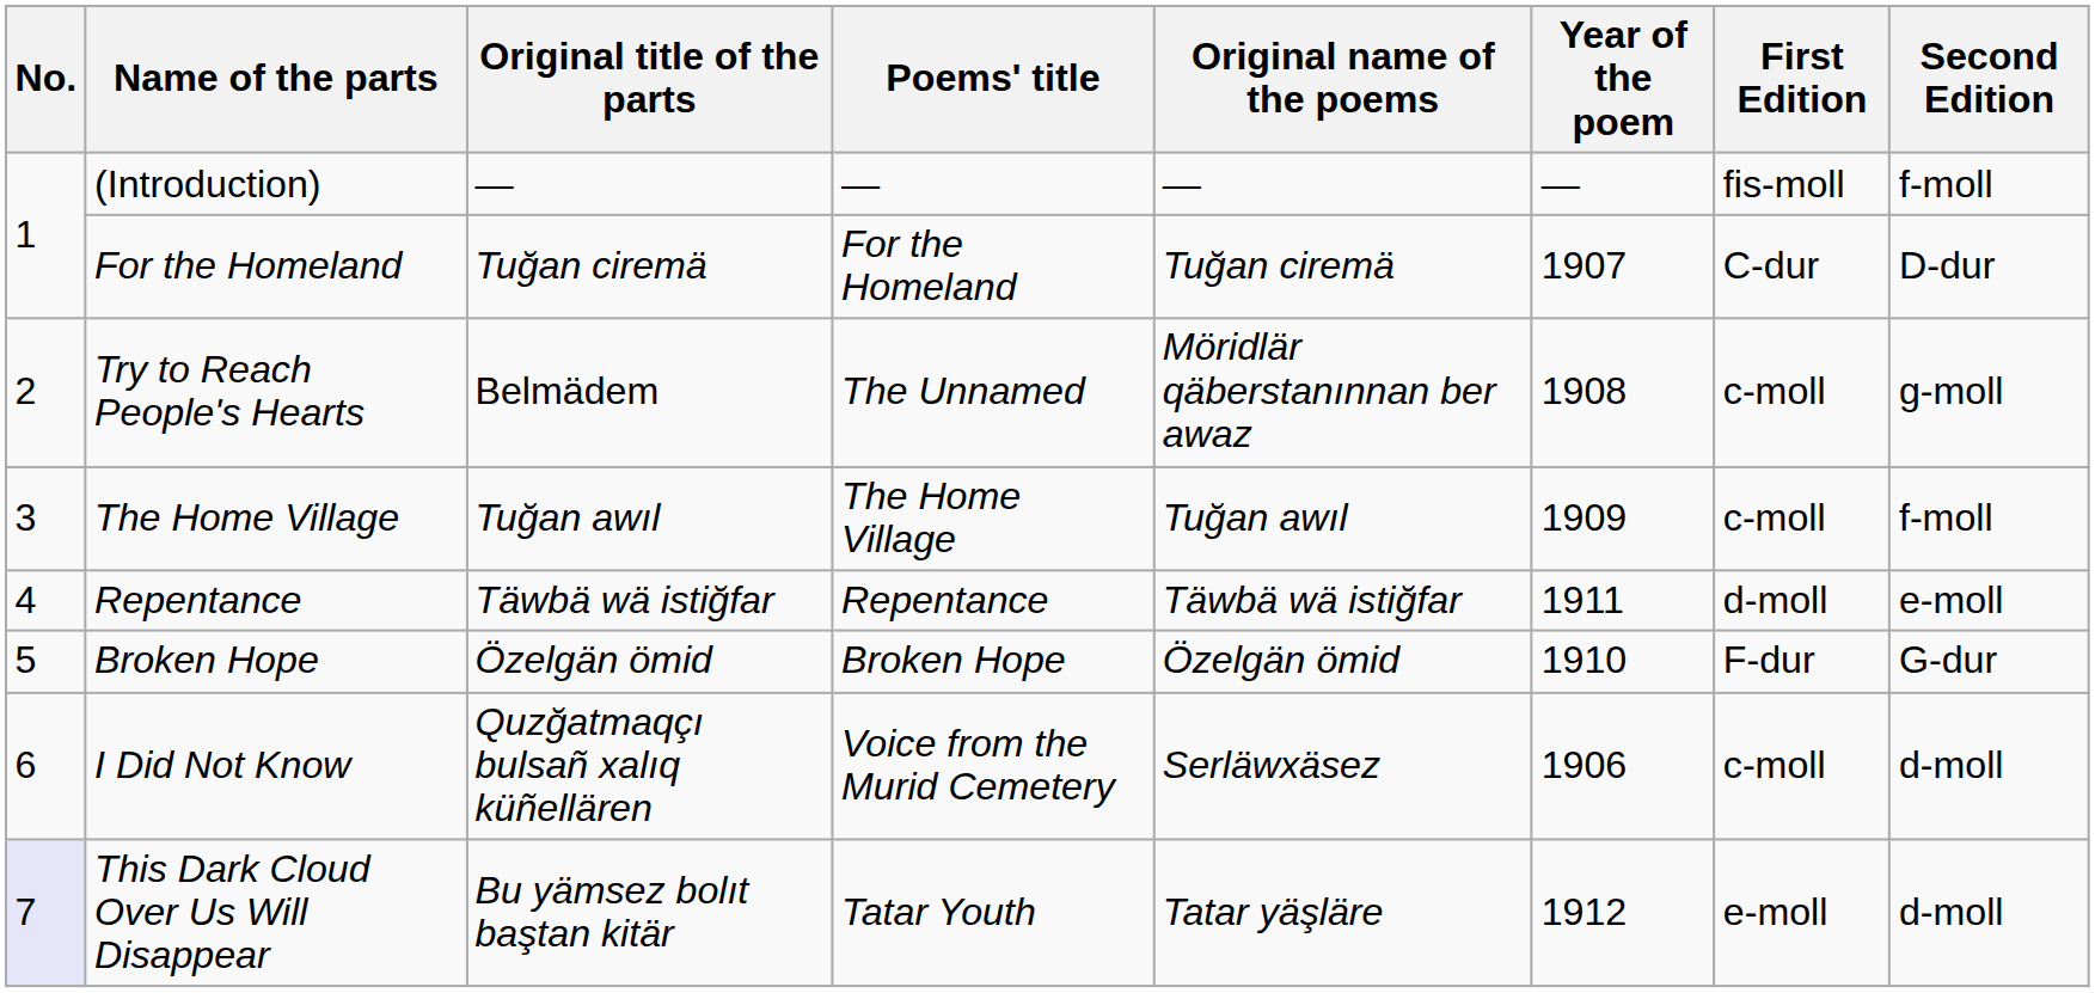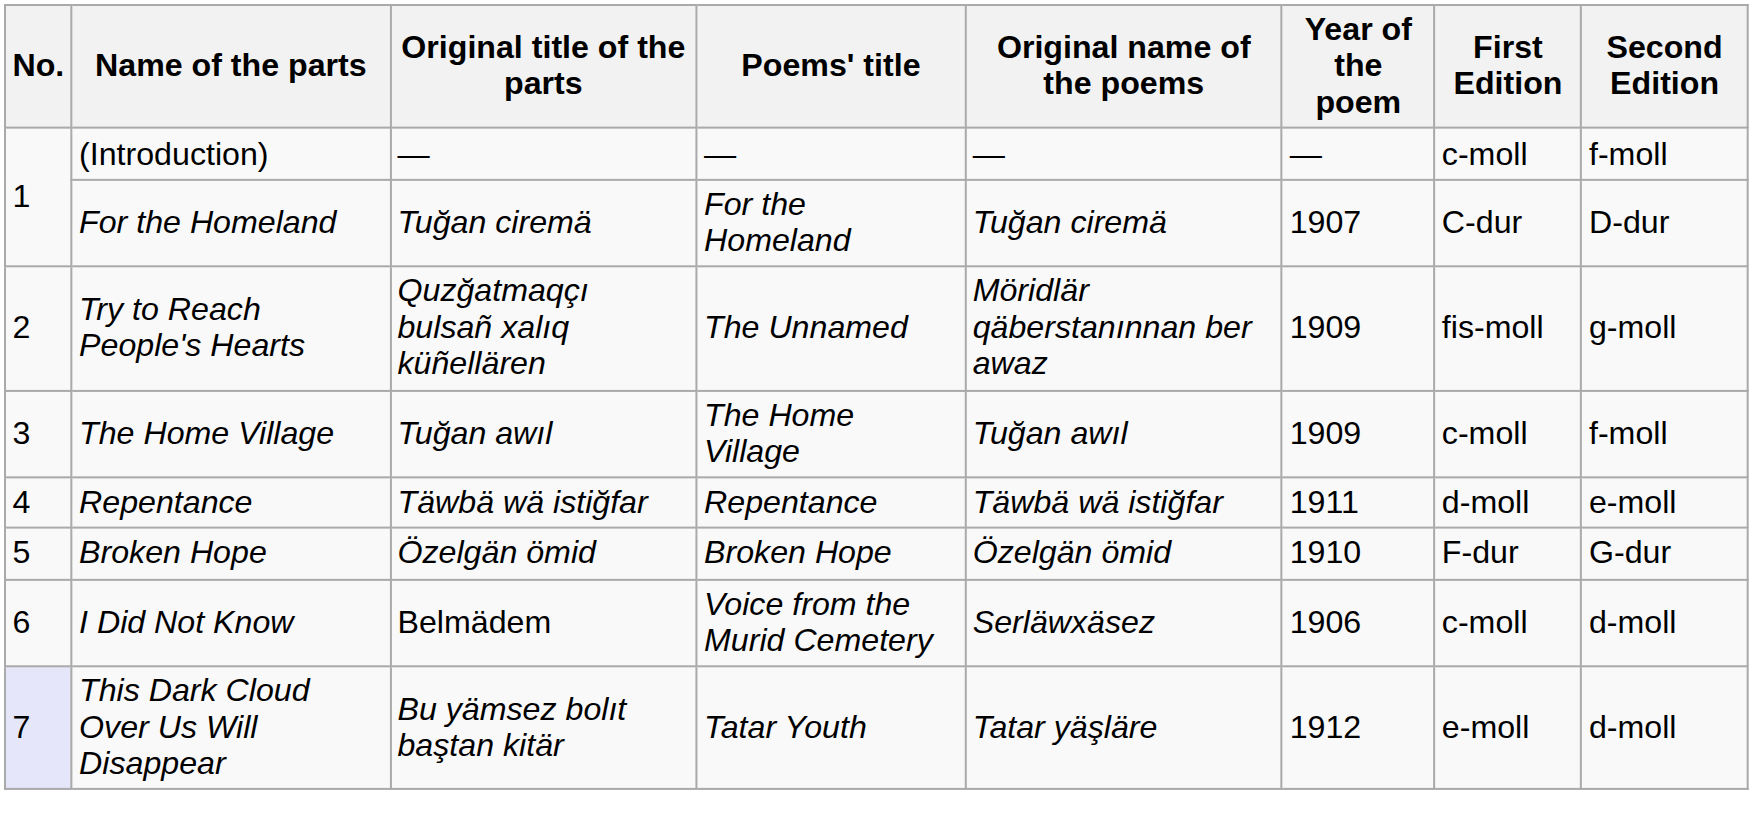 <table class="wikitable">
 <tr>
 <th>No.</th>
 <th>Name of the parts</th>
 <th>Original title of the parts</th>
 <th>Poems' title</th>
 <th>Original name of the poems</th>
 <th>Year of the poem</th>
 <th>First Edition</th>
 <th>Second Edition</th>
 </tr>
 <tr>
 <td rowspan="2">1</td>
 <td>(Introduction)</td>
 <td>—</td>
 <td>—</td>
 <td>—</td>
 <td>—</td>
-<td>fis-moll</td>
+<td>c-moll</td>
 <td>f-moll</td>
 </tr>
 <tr>
 <td><em>For the Homeland</em></td>
 <td><em>Tuğan ciremä</em></td>
 <td><em>For the Homeland</em></td>
 <td><em>Tuğan ciremä</em></td>
 <td>1907</td>
 <td>C-dur</td>
 <td>D-dur</td>
 </tr>
 <tr>
 <td>2</td>
 <td><em>Try to Reach People's Hearts</em></td>
-<td>Belmädem</td>
+<td><em>Quzğatmaqçı bulsañ xalıq küñellären</em></td>
 <td><em>The Unnamed</em></td>
 <td><em>Möridlär qӓberstanınnan ber awaz</em></td>
-<td>1908</td>
-<td>c-moll</td>
+<td>1909</td>
+<td>fis-moll</td>
 <td>g-moll</td>
 </tr>
 <tr>
 <td>3</td>
 <td><em>The Home Village</em></td>
 <td><em>Tuğan awıl</em></td>
 <td><em>The Home Village</em></td>
 <td><em>Tuğan awıl</em></td>
 <td>1909</td>
 <td>c-moll</td>
 <td>f-moll</td>
 </tr>
 <tr>
 <td>4</td>
 <td><em>Repentance</em></td>
 <td><em>Täwbä wä istiğfar</em></td>
 <td><em>Repentance</em></td>
 <td><em>Täwbä wä istiğfar</em></td>
 <td>1911</td>
 <td>d-moll</td>
 <td>e-moll</td>
 </tr>
 <tr>
 <td>5</td>
 <td><em>Broken Hope</em></td>
 <td><em>Özelgän ömid</em></td>
 <td><em>Broken Hope</em></td>
 <td><em>Özelgän ömid</em></td>
 <td>1910</td>
 <td>F-dur</td>
 <td>G-dur</td>
 </tr>
 <tr>
 <td>6</td>
 <td><em>I Did Not Know</em></td>
-<td><em>Quzğatmaqçı bulsañ xalıq küñellären</em></td>
+<td>Belmädem</td>
 <td><em>Voice from the Murid Cemetery</em></td>
 <td><em>Serläwxäsez</em></td>
 <td>1906</td>
 <td>c-moll</td>
 <td>d-moll</td>
 </tr>
 <tr>
 <td style="background: lavender;">7</td>
 <td><em>This Dark Cloud Over Us Will Disappear</em></td>
 <td><em>Bu yämsez bolıt baştan kitär</em></td>
 <td><em>Tatar Youth</em></td>
 <td><em>Tatar yäşläre</em></td>
 <td>1912</td>
 <td>e-moll</td>
 <td>d-moll</td>
 </tr>
 </table>
